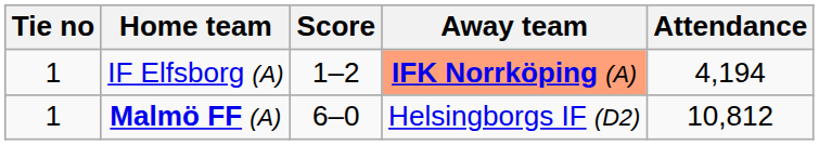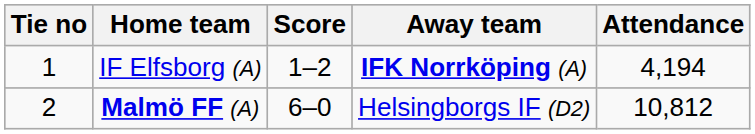 <table class="wikitable" style="text-align:center">
 <tr>
 <th style= width="40px">Tie no</th>
 <th style= width="150px">Home team</th>
 <th style= width="60px">Score</th>
 <th style= width="150px">Away team</th>
 <th style= width="30px">Attendance</th>
 </tr>
 <tr>
 <td>1</td>
 <td><a href='#'>IF Elfsborg</a> <em><small>(A)</small></em></td>
 <td>1–2</td>
-<td style="background: lightsalmon;"><strong><a href='#'>IFK Norrköping</a></strong> <em><small>(A)</small></em></td>
+<td><strong><a href='#'>IFK Norrköping</a></strong> <em><small>(A)</small></em></td>
 <td>4,194</td>
 </tr>
 <tr>
-<td>1</td>
+<td>2</td>
 <td><strong><a href='#'>Malmö FF</a></strong> <em><small>(A)</small></em></td>
 <td>6–0</td>
 <td><a href='#'>Helsingborgs IF</a> <em><small>(D2)</small></em></td>
 <td>10,812</td>
 </tr>
 </table>
